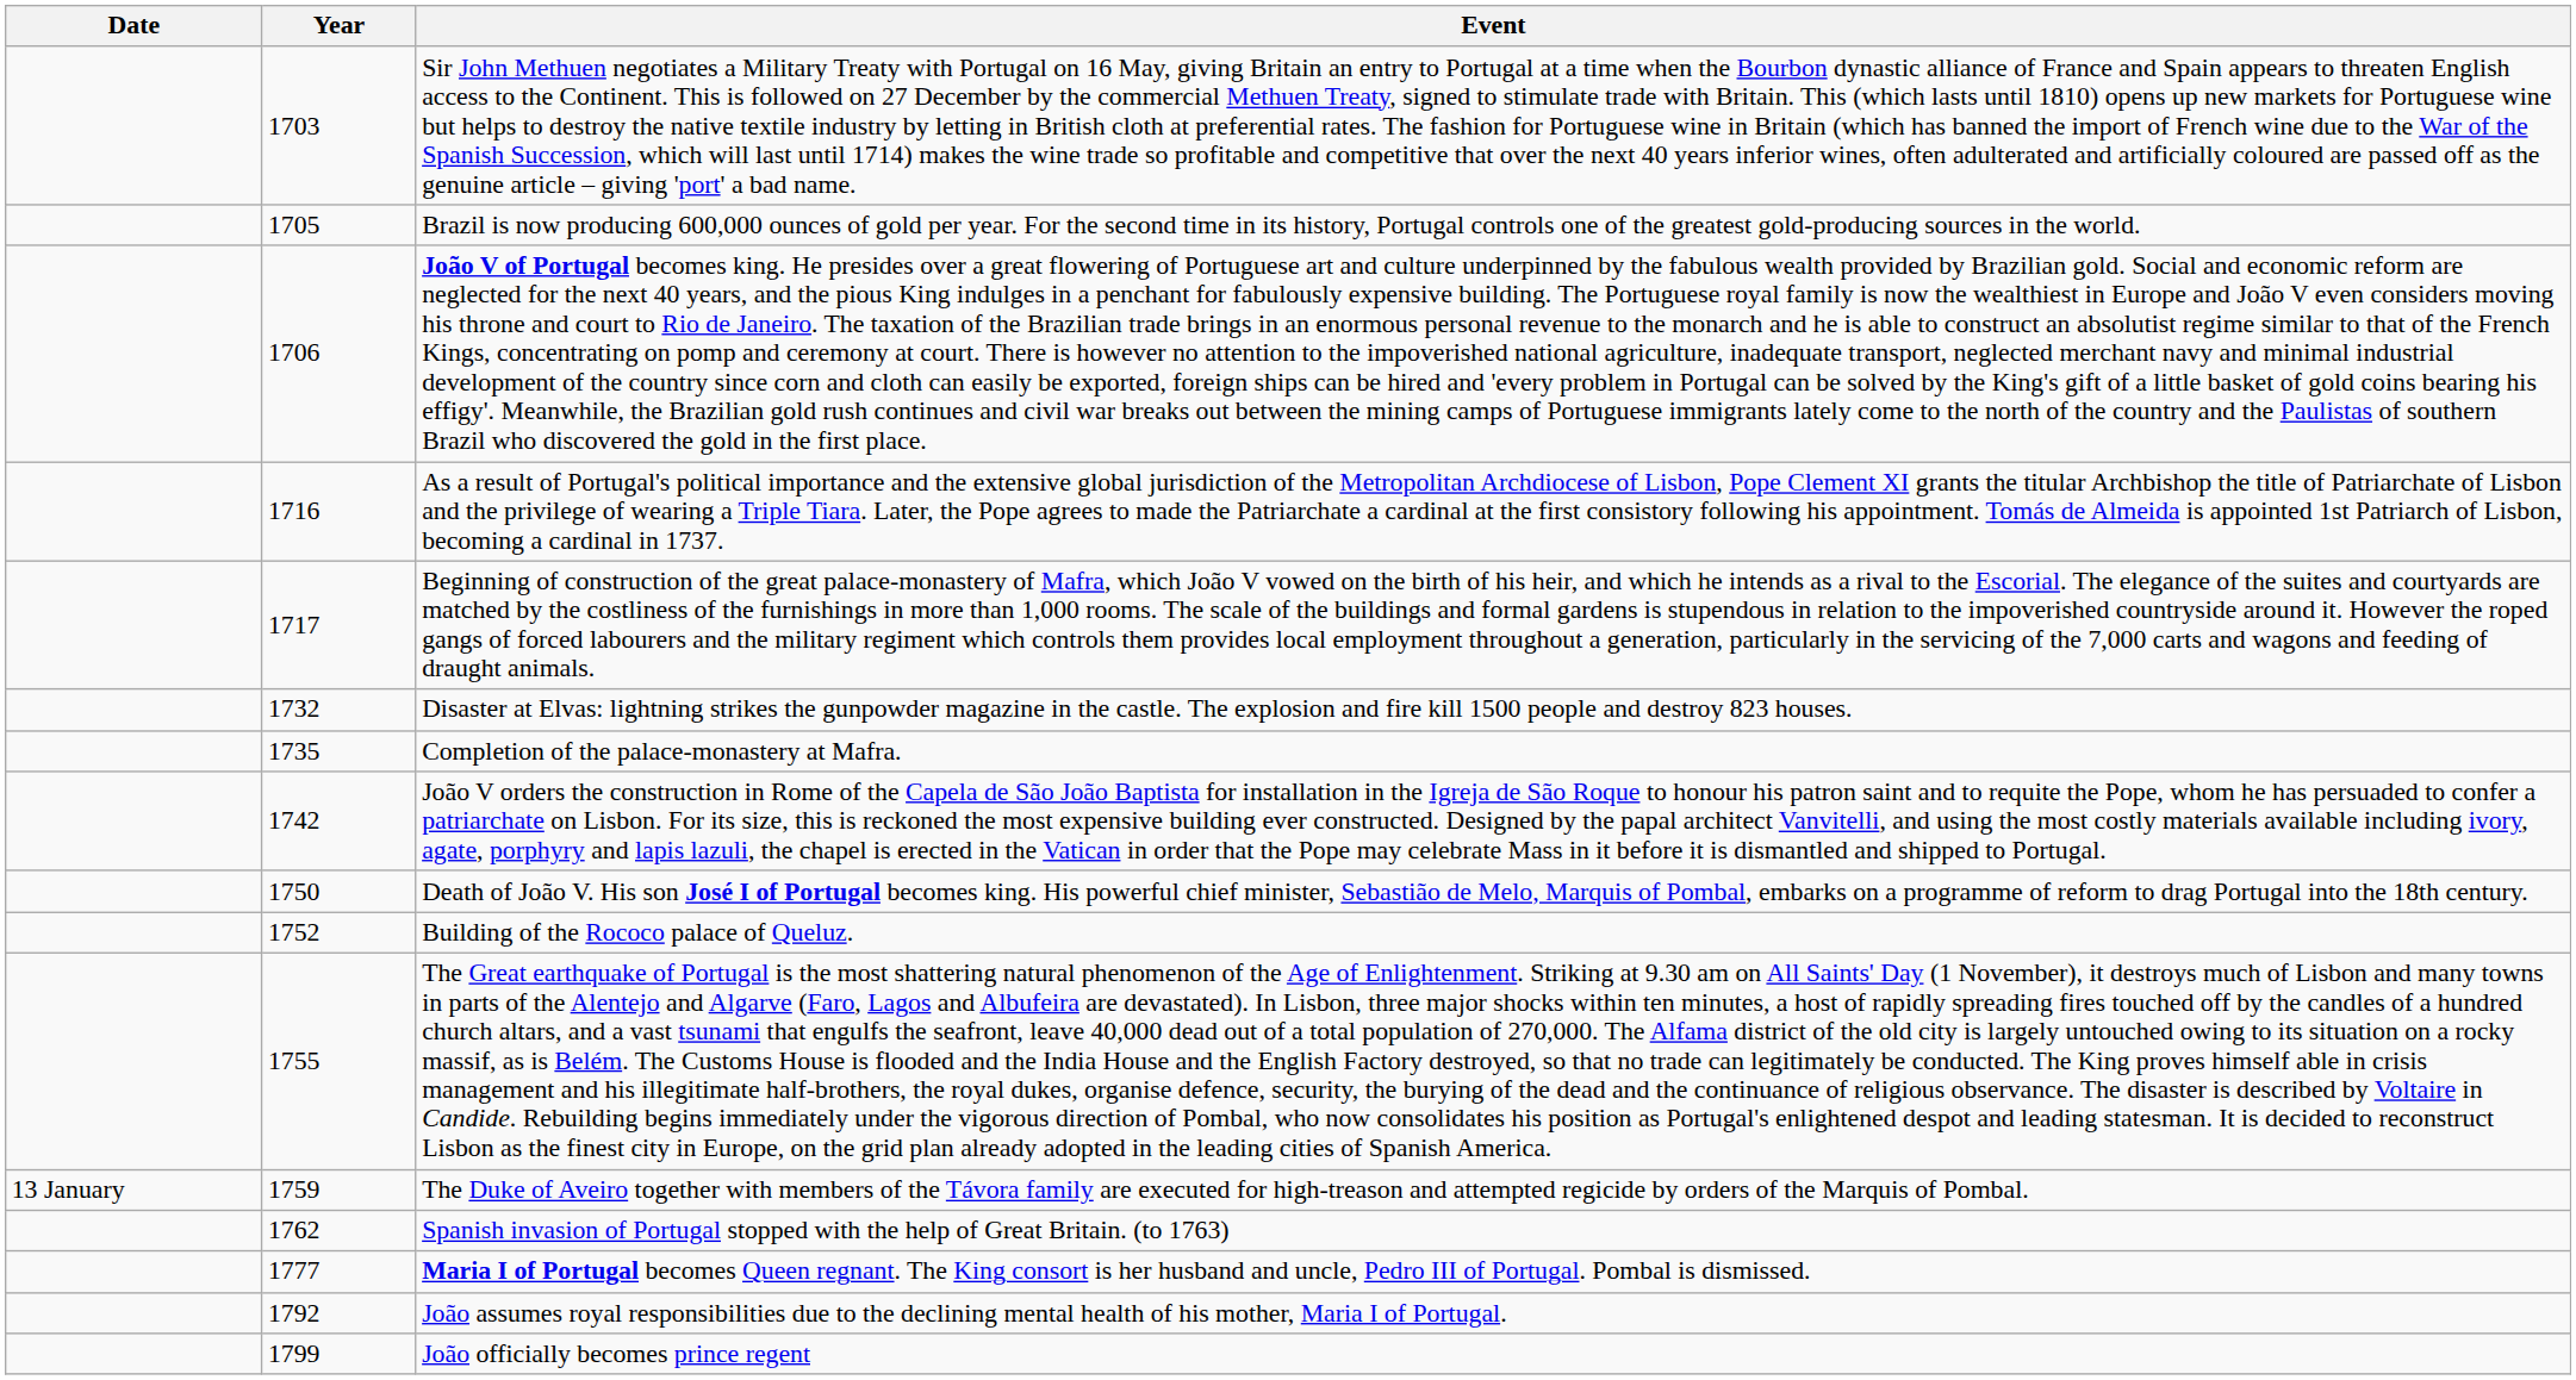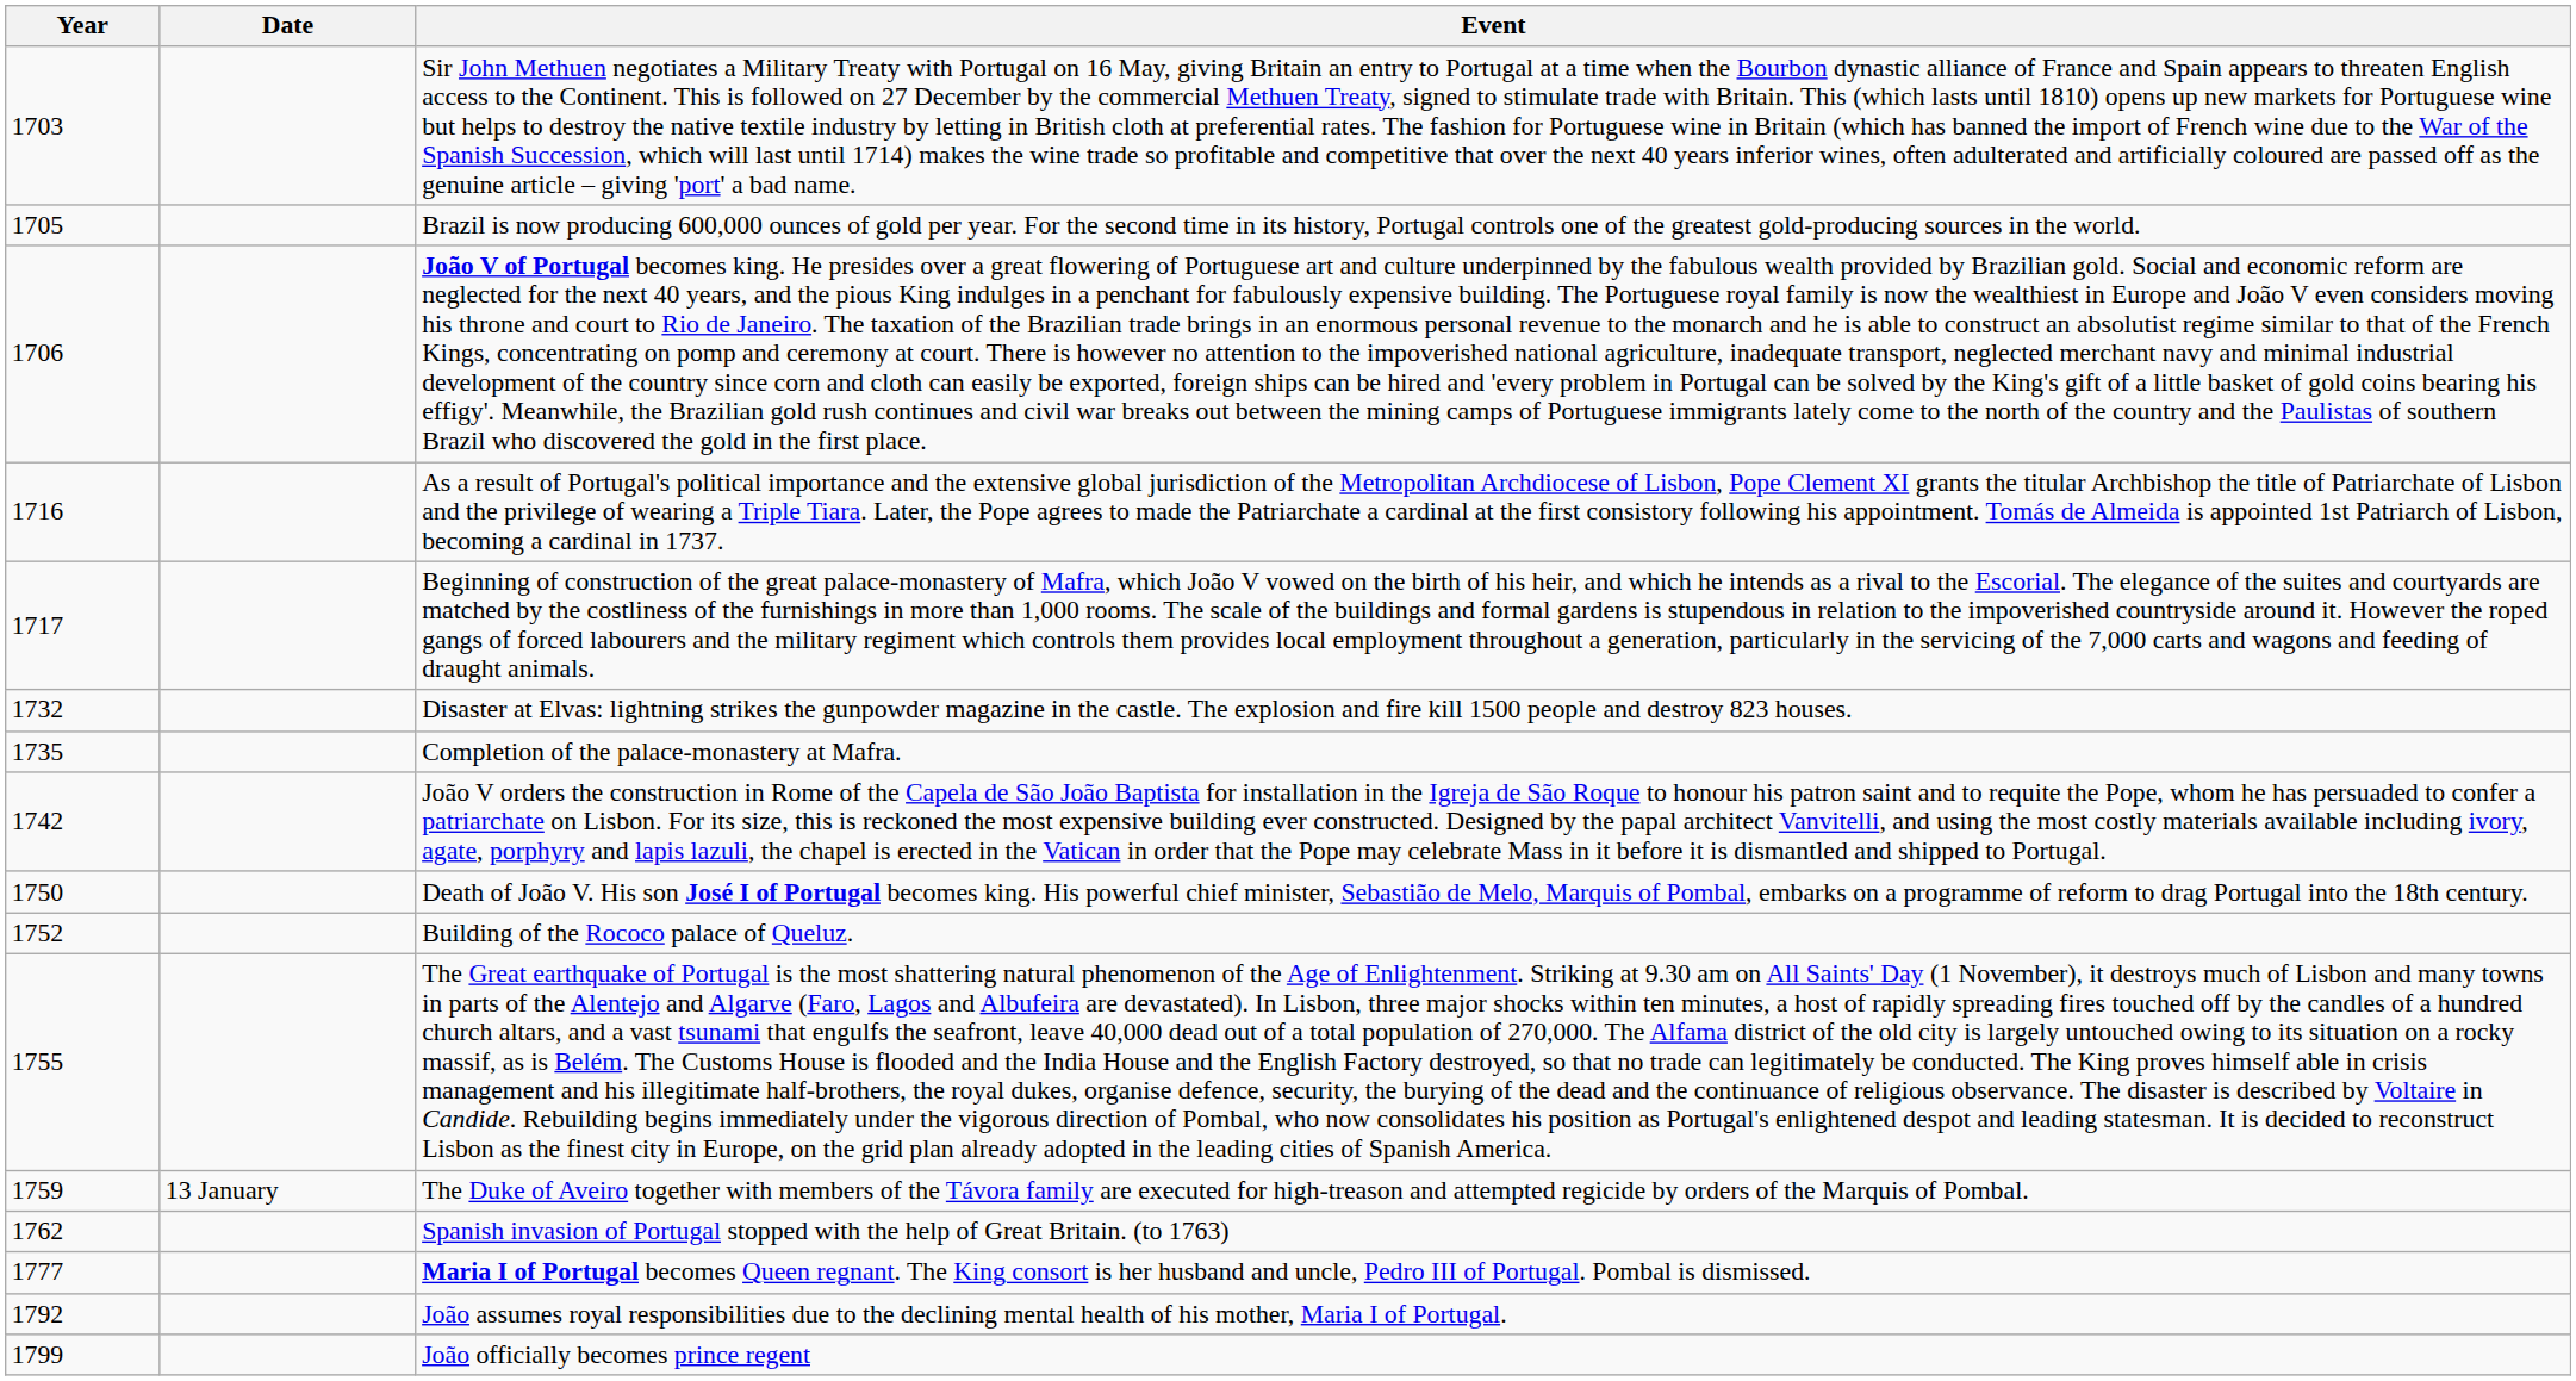 <table class="wikitable" width="100%">
 <tr>
+<th style="width:6%">Year</th>
 <th style="width:10%">Date</th>
-<th style="width:6%">Year</th>
 <th>Event</th>
 </tr>
 <tr>
+<td>1703</td>
 <td></td>
-<td>1703</td>
 <td>Sir <a href='#'>John Methuen</a> negotiates a Military Treaty with Portugal on 16 May, giving Britain an entry to Portugal at a time when the <a href='#'>Bourbon</a> dynastic alliance of France and Spain appears to threaten English access to the Continent. This is followed on 27 December by the commercial <a href='#'>Methuen Treaty</a>, signed to stimulate trade with Britain. This (which lasts until 1810) opens up new markets for Portuguese wine but helps to destroy the native textile industry by letting in British cloth at preferential rates. The fashion for Portuguese wine in Britain (which has banned the import of French wine due to the <a href='#'>War of the Spanish Succession</a>, which will last until 1714) makes the wine trade so profitable and competitive that over the next 40 years inferior wines, often adulterated and artificially coloured are passed off as the genuine article – giving '<a href='#'>port</a>' a bad name.</td>
 </tr>
 <tr>
+<td>1705</td>
 <td></td>
-<td>1705</td>
 <td>Brazil is now producing 600,000 ounces of gold per year. For the second time in its history, Portugal controls one of the greatest gold-producing sources in the world.</td>
 </tr>
 <tr>
+<td>1706</td>
 <td></td>
-<td>1706</td>
 <td><strong><a href='#'>João V of Portugal</a></strong> becomes king. He presides over a great flowering of Portuguese art and culture underpinned by the fabulous wealth provided by Brazilian gold. Social and economic reform are neglected for the next 40 years, and the pious King indulges in a penchant for fabulously expensive building. The Portuguese royal family is now the wealthiest in Europe and João V even considers moving his throne and court to <a href='#'>Rio de Janeiro</a>. The taxation of the Brazilian trade brings in an enormous personal revenue to the monarch and he is able to construct an absolutist regime similar to that of the French Kings, concentrating on pomp and ceremony at court. There is however no attention to the impoverished national agriculture, inadequate transport, neglected merchant navy and minimal industrial development of the country since corn and cloth can easily be exported, foreign ships can be hired and 'every problem in Portugal can be solved by the King's gift of a little basket of gold coins bearing his effigy'. Meanwhile, the Brazilian gold rush continues and civil war breaks out between the mining camps of Portuguese immigrants lately come to the north of the country and the <a href='#'>Paulistas</a> of southern Brazil who discovered the gold in the first place.</td>
 </tr>
 <tr>
+<td>1716</td>
 <td></td>
-<td>1716</td>
 <td>As a result of Portugal's political importance and the extensive global jurisdiction of the <a href='#'>Metropolitan Archdiocese of Lisbon</a>, <a href='#'>Pope Clement XI</a> grants the titular Archbishop the title of Patriarchate of Lisbon and the privilege of wearing a <a href='#'>Triple Tiara</a>. Later, the Pope agrees to made the Patriarchate a cardinal at the first consistory following his appointment. <a href='#'>Tomás de Almeida</a> is appointed 1st Patriarch of Lisbon, becoming a cardinal in 1737.</td>
 </tr>
 <tr>
+<td>1717</td>
 <td></td>
-<td>1717</td>
 <td>Beginning of construction of the great palace-monastery of <a href='#'>Mafra</a>, which João V vowed on the birth of his heir, and which he intends as a rival to the <a href='#'>Escorial</a>. The elegance of the suites and courtyards are matched by the costliness of the furnishings in more than 1,000 rooms. The scale of the buildings and formal gardens is stupendous in relation to the impoverished countryside around it. However the roped gangs of forced labourers and the military regiment which controls them provides local employment throughout a generation, particularly in the servicing of the 7,000 carts and wagons and feeding of draught animals.</td>
 </tr>
 <tr>
+<td>1732</td>
 <td></td>
-<td>1732</td>
 <td>Disaster at Elvas: lightning strikes the gunpowder magazine in the castle. The explosion and fire kill 1500 people and destroy 823 houses.</td>
 </tr>
 <tr>
+<td>1735</td>
 <td></td>
-<td>1735</td>
 <td>Completion of the palace-monastery at Mafra.</td>
 </tr>
 <tr>
+<td>1742</td>
 <td></td>
-<td>1742</td>
 <td>João V orders the construction in Rome of the <a href='#'>Capela de São João Baptista</a> for installation in the <a href='#'>Igreja de São Roque</a> to honour his patron saint and to requite the Pope, whom he has persuaded to confer a <a href='#'>patriarchate</a> on Lisbon. For its size, this is reckoned the most expensive building ever constructed. Designed by the papal architect <a href='#'>Vanvitelli</a>, and using the most costly materials available including <a href='#'>ivory</a>, <a href='#'>agate</a>, <a href='#'>porphyry</a> and <a href='#'>lapis lazuli</a>, the chapel is erected in the <a href='#'>Vatican</a> in order that the Pope may celebrate Mass in it before it is dismantled and shipped to Portugal.</td>
 </tr>
 <tr>
+<td>1750</td>
 <td></td>
-<td>1750</td>
 <td>Death of João V. His son <strong><a href='#'>José I of Portugal</a></strong> becomes king. His powerful chief minister, <a href='#'>Sebastião de Melo, Marquis of Pombal</a>, embarks on a programme of reform to drag Portugal into the 18th century.</td>
 </tr>
 <tr>
+<td>1752</td>
 <td></td>
-<td>1752</td>
 <td>Building of the <a href='#'>Rococo</a> palace of <a href='#'>Queluz</a>.</td>
 </tr>
 <tr>
+<td>1755</td>
 <td></td>
-<td>1755</td>
 <td>The <a href='#'>Great earthquake of Portugal</a> is the most shattering natural phenomenon of the <a href='#'>Age of Enlightenment</a>. Striking at 9.30 am on <a href='#'>All Saints' Day</a> (1 November), it destroys much of Lisbon and many towns in parts of the <a href='#'>Alentejo</a> and <a href='#'>Algarve</a> (<a href='#'>Faro</a>, <a href='#'>Lagos</a> and <a href='#'>Albufeira</a> are devastated). In Lisbon, three major shocks within ten minutes, a host of rapidly spreading fires touched off by the candles of a hundred church altars, and a vast <a href='#'>tsunami</a> that engulfs the seafront, leave 40,000 dead out of a total population of 270,000. The <a href='#'>Alfama</a> district of the old city is largely untouched owing to its situation on a rocky massif, as is <a href='#'>Belém</a>. The Customs House is flooded and the India House and the English Factory destroyed, so that no trade can legitimately be conducted. The King proves himself able in crisis management and his illegitimate half-brothers, the royal dukes, organise defence, security, the burying of the dead and the continuance of religious observance. The disaster is described by <a href='#'>Voltaire</a> in <em>Candide</em>. Rebuilding begins immediately under the vigorous direction of Pombal, who now consolidates his position as Portugal's enlightened despot and leading statesman. It is decided to reconstruct Lisbon as the finest city in Europe, on the grid plan already adopted in the leading cities of Spanish America.</td>
 </tr>
 <tr>
+<td>1759</td>
 <td>13 January</td>
-<td>1759</td>
 <td>The <a href='#'>Duke of Aveiro</a> together with members of the <a href='#'>Távora family</a> are executed for high-treason and attempted regicide by orders of the Marquis of Pombal.</td>
 </tr>
 <tr>
+<td>1762</td>
 <td></td>
-<td>1762</td>
 <td><a href='#'>Spanish invasion of Portugal</a> stopped with the help of Great Britain. (to 1763)</td>
 </tr>
 <tr>
+<td>1777</td>
 <td></td>
-<td>1777</td>
 <td><strong><a href='#'>Maria I of Portugal</a></strong> becomes <a href='#'>Queen regnant</a>.  The <a href='#'>King consort</a> is her husband and uncle, <a href='#'>Pedro III of Portugal</a>. Pombal is dismissed.</td>
 </tr>
 <tr>
+<td>1792</td>
 <td></td>
-<td>1792</td>
 <td><a href='#'>João</a> assumes royal responsibilities due to the declining mental health of his mother, <a href='#'>Maria I of Portugal</a>.</td>
 </tr>
 <tr>
+<td>1799</td>
 <td></td>
-<td>1799</td>
 <td><a href='#'>João</a> officially becomes <a href='#'>prince regent</a></td>
 </tr>
 </table>
